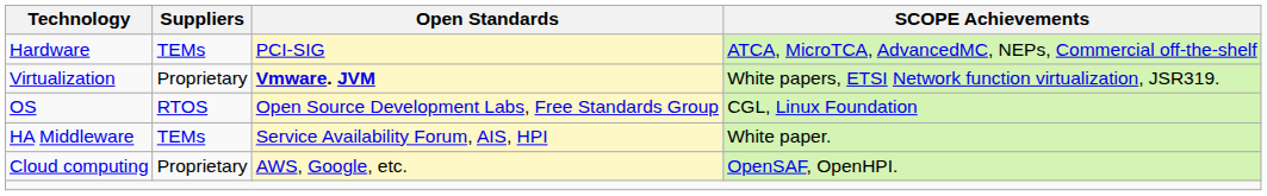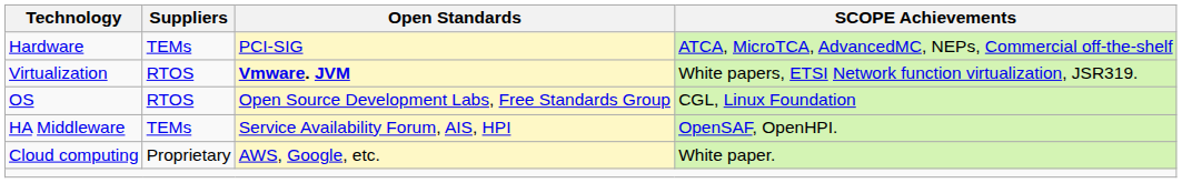 <table class="wikitable">
 <tr>
 <th>Technology</th>
 <th>Suppliers</th>
 <th>Open Standards</th>
 <th>SCOPE Achievements</th>
 </tr>
 <tr>
 <td><a href='#'>Hardware</a></td>
 <td><a href='#'>TEMs</a></td>
 <td style="background: #fef8c6;"><a href='#'>PCI-SIG</a></td>
 <td style="background: #d4f4b4;"><a href='#'>ATCA</a>, <a href='#'>MicroTCA</a>, <a href='#'>AdvancedMC</a>, NEPs, <a href='#'>Commercial off-the-shelf</a></td>
 </tr>
 <tr>
 <td><a href='#'>Virtualization</a></td>
-<td>Proprietary</td>
+<td><a href='#'>RTOS</a></td>
 <td style="background: #fef8c6;"><strong><a href='#'>Vmware</a>. <a href='#'>JVM</a></strong></td>
 <td style="background: #d4f4b4;">White papers, <a href='#'>ETSI</a> <a href='#'>Network function virtualization</a>, JSR319.</td>
 </tr>
 <tr>
 <td><a href='#'>OS</a></td>
 <td><a href='#'>RTOS</a></td>
 <td style="background: #fef8c6;"><a href='#'>Open Source Development Labs</a>, <a href='#'>Free Standards Group</a></td>
 <td style="background: #d4f4b4;">CGL, <a href='#'>Linux Foundation</a></td>
 </tr>
 <tr>
 <td><a href='#'>HA</a> <a href='#'>Middleware</a></td>
 <td><a href='#'>TEMs</a></td>
 <td style="background: #fef8c6;"><a href='#'>Service Availability Forum</a>, <a href='#'>AIS</a>, <a href='#'>HPI</a></td>
-<td style="background: #d4f4b4;">White paper.</td>
+<td style="background: #d4f4b4;"><a href='#'>OpenSAF</a>, OpenHPI.</td>
 </tr>
 <tr>
 <td><a href='#'>Cloud computing</a></td>
 <td>Proprietary</td>
 <td style="background: #fef8c6;"><a href='#'>AWS</a>, <a href='#'>Google</a>, etc.</td>
-<td style="background: #d4f4b4;"><a href='#'>OpenSAF</a>, OpenHPI.</td>
+<td style="background: #d4f4b4;">White paper.</td>
 </tr>
 <tr class="sortbottom">
 <td colspan="5"></td>
 </tr>
 </table>
